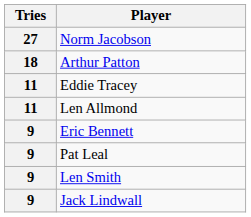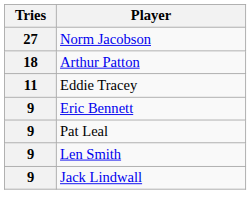 <table class="wikitable" style="text-align:left;">
 <tr>
 <th width=50>Tries</th>
 <th width=200>Player</th>
 </tr>
 <tr>
 <th>27</th>
 <td> <a href='#'>Norm Jacobson</a></td>
 </tr>
 <tr>
 <th>18</th>
 <td> <a href='#'>Arthur Patton</a></td>
 </tr>
 <tr>
 <th>11</th>
 <td> Eddie Tracey</td>
 </tr>
 <tr>
-<th>11</th>
-<td> Len Allmond</td>
-</tr>
-<tr>
 <th>9</th>
 <td> <a href='#'>Eric Bennett</a></td>
 </tr>
 <tr>
 <th>9</th>
 <td> Pat Leal</td>
 </tr>
 <tr>
 <th>9</th>
 <td> <a href='#'>Len Smith</a></td>
 </tr>
 <tr>
 <th>9</th>
 <td> <a href='#'>Jack Lindwall</a></td>
 </tr>
 </table>
